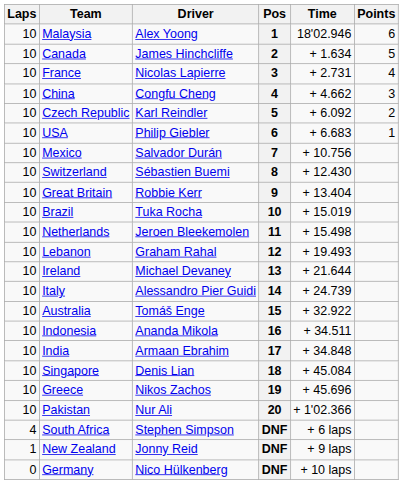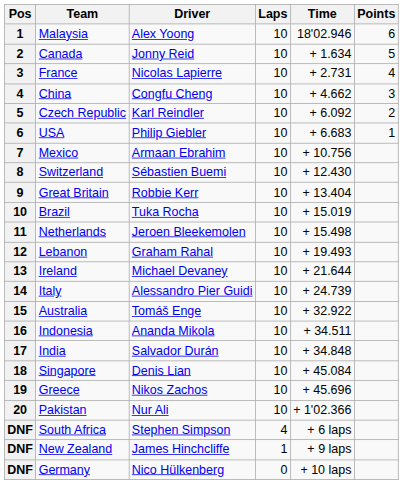 <table class="wikitable">
 <tr>
-<th>Laps</th>
+<th>Pos</th>
 <th>Team</th>
 <th>Driver</th>
-<th>Pos</th>
+<th>Laps</th>
 <th>Time</th>
 <th>Points</th>
 </tr>
 <tr>
-<td align="right">10</td>
+<th>1</th>
 <td> <a href='#'>Malaysia</a></td>
 <td><a href='#'>Alex Yoong</a></td>
-<th>1</th>
+<td align="right">10</td>
 <td align="right">18'02.946</td>
 <td align="right">6</td>
 </tr>
 <tr>
+<th>2</th>
+<td> <a href='#'>Canada</a></td>
+<td><a href='#'>Jonny Reid</a></td>
 <td align="right">10</td>
-<td> <a href='#'>Canada</a></td>
-<td><a href='#'>James Hinchcliffe</a></td>
-<th>2</th>
 <td align="right">+ 1.634</td>
 <td align="right">5</td>
 </tr>
 <tr>
-<td align="right">10</td>
+<th>3</th>
 <td> <a href='#'>France</a></td>
 <td><a href='#'>Nicolas Lapierre</a></td>
-<th>3</th>
+<td align="right">10</td>
 <td align="right">+ 2.731</td>
 <td align="right">4</td>
 </tr>
 <tr>
-<td align="right">10</td>
+<th>4</th>
 <td> <a href='#'>China</a></td>
 <td><a href='#'>Congfu Cheng</a></td>
-<th>4</th>
+<td align="right">10</td>
 <td align="right">+ 4.662</td>
 <td align="right">3</td>
 </tr>
 <tr>
-<td align="right">10</td>
+<th>5</th>
 <td> <a href='#'>Czech Republic</a></td>
 <td><a href='#'>Karl Reindler</a></td>
-<th>5</th>
+<td align="right">10</td>
 <td align="right">+ 6.092</td>
 <td align="right">2</td>
 </tr>
 <tr>
-<td align="right">10</td>
+<th>6</th>
 <td> <a href='#'>USA</a></td>
 <td><a href='#'>Philip Giebler</a></td>
-<th>6</th>
+<td align="right">10</td>
 <td align="right">+ 6.683</td>
 <td align="right">1</td>
 </tr>
 <tr>
+<th>7</th>
+<td> <a href='#'>Mexico</a></td>
+<td><a href='#'>Armaan Ebrahim</a></td>
 <td align="right">10</td>
-<td> <a href='#'>Mexico</a></td>
-<td><a href='#'>Salvador Durán</a></td>
-<th>7</th>
 <td align="right">+ 10.756</td>
 <td align="right"></td>
 </tr>
 <tr>
-<td align="right">10</td>
+<th>8</th>
 <td> <a href='#'>Switzerland</a></td>
 <td><a href='#'>Sébastien Buemi</a></td>
-<th>8</th>
+<td align="right">10</td>
 <td align="right">+ 12.430</td>
 <td align="right"></td>
 </tr>
 <tr>
-<td align="right">10</td>
+<th>9</th>
 <td> <a href='#'>Great Britain</a></td>
 <td><a href='#'>Robbie Kerr</a></td>
-<th>9</th>
+<td align="right">10</td>
 <td align="right">+ 13.404</td>
 <td align="right"></td>
 </tr>
 <tr>
-<td align="right">10</td>
+<th>10</th>
 <td> <a href='#'>Brazil</a></td>
 <td><a href='#'>Tuka Rocha</a></td>
-<th>10</th>
+<td align="right">10</td>
 <td align="right">+ 15.019</td>
 <td align="right"></td>
 </tr>
 <tr>
-<td align="right">10</td>
+<th>11</th>
 <td> <a href='#'>Netherlands</a></td>
 <td><a href='#'>Jeroen Bleekemolen</a></td>
-<th>11</th>
+<td align="right">10</td>
 <td align="right">+ 15.498</td>
 <td align="right"></td>
 </tr>
 <tr>
-<td align="right">10</td>
+<th>12</th>
 <td> <a href='#'>Lebanon</a></td>
 <td><a href='#'>Graham Rahal</a></td>
-<th>12</th>
+<td align="right">10</td>
 <td align="right">+ 19.493</td>
 <td align="right"></td>
 </tr>
 <tr>
-<td align="right">10</td>
+<th>13</th>
 <td> <a href='#'>Ireland</a></td>
 <td><a href='#'>Michael Devaney</a></td>
-<th>13</th>
+<td align="right">10</td>
 <td align="right">+ 21.644</td>
 <td align="right"></td>
 </tr>
 <tr>
-<td align="right">10</td>
+<th>14</th>
 <td> <a href='#'>Italy</a></td>
 <td><a href='#'>Alessandro Pier Guidi</a></td>
-<th>14</th>
+<td align="right">10</td>
 <td align="right">+ 24.739</td>
 <td align="right"></td>
 </tr>
 <tr>
-<td align="right">10</td>
+<th>15</th>
 <td> <a href='#'>Australia</a></td>
 <td><a href='#'>Tomáš Enge</a></td>
-<th>15</th>
+<td align="right">10</td>
 <td align="right">+ 32.922</td>
 <td align="right"></td>
 </tr>
 <tr>
-<td align="right">10</td>
+<th>16</th>
 <td> <a href='#'>Indonesia</a></td>
 <td><a href='#'>Ananda Mikola</a></td>
-<th>16</th>
+<td align="right">10</td>
 <td align="right">+ 34.511</td>
 <td align="right"></td>
 </tr>
 <tr>
+<th>17</th>
+<td> <a href='#'>India</a></td>
+<td><a href='#'>Salvador Durán</a></td>
 <td align="right">10</td>
-<td> <a href='#'>India</a></td>
-<td><a href='#'>Armaan Ebrahim</a></td>
-<th>17</th>
 <td align="right">+ 34.848</td>
 <td align="right"></td>
 </tr>
 <tr>
-<td align="right">10</td>
+<th>18</th>
 <td> <a href='#'>Singapore</a></td>
 <td><a href='#'>Denis Lian</a></td>
-<th>18</th>
+<td align="right">10</td>
 <td align="right">+ 45.084</td>
 <td align="right"></td>
 </tr>
 <tr>
-<td align="right">10</td>
+<th>19</th>
 <td> <a href='#'>Greece</a></td>
 <td><a href='#'>Nikos Zachos</a></td>
-<th>19</th>
+<td align="right">10</td>
 <td align="right">+ 45.696</td>
 <td align="right"></td>
 </tr>
 <tr>
-<td align="right">10</td>
+<th>20</th>
 <td> <a href='#'>Pakistan</a></td>
 <td><a href='#'>Nur Ali</a></td>
-<th>20</th>
+<td align="right">10</td>
 <td align="right">+ 1'02.366</td>
 <td align="right"></td>
 </tr>
 <tr>
-<td align="right">4</td>
+<th>DNF</th>
 <td> <a href='#'>South Africa</a></td>
 <td><a href='#'>Stephen Simpson</a></td>
-<th>DNF</th>
+<td align="right">4</td>
 <td align="right">+ 6 laps</td>
 <td align="right"></td>
 </tr>
 <tr>
+<th>DNF</th>
+<td> <a href='#'>New Zealand</a></td>
+<td><a href='#'>James Hinchcliffe</a></td>
 <td align="right">1</td>
-<td> <a href='#'>New Zealand</a></td>
-<td><a href='#'>Jonny Reid</a></td>
-<th>DNF</th>
 <td align="right">+ 9 laps</td>
 <td align="right"></td>
 </tr>
 <tr>
-<td align="right">0</td>
+<th>DNF</th>
 <td> <a href='#'>Germany</a></td>
 <td><a href='#'>Nico Hülkenberg</a></td>
-<th>DNF</th>
+<td align="right">0</td>
 <td align="right">+ 10 laps</td>
 <td align="right"></td>
 </tr>
 </table>
